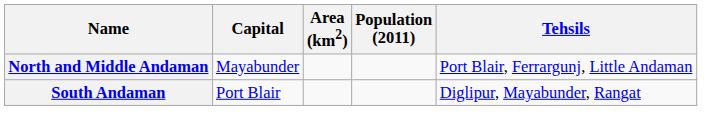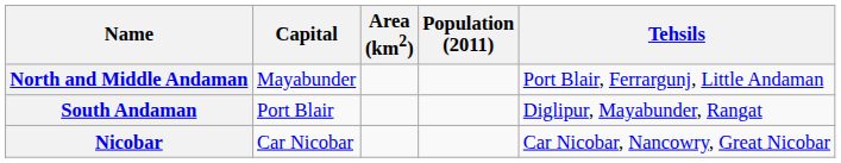 <table class="sortable wikitable">
 <tr>
 <th scope="col">Name</th>
 <th scope="col">Capital</th>
 <th scope="col">Area<br>(km<sup>2</sup>)</th>
 <th scope="col">Population<br>(2011)</th>
 <th scope="col" class=unsortable><a href='#'>Tehsils</a></th>
 </tr>
 <tr>
 <th scope="row"><a href='#'>North and Middle Andaman</a></th>
 <td><a href='#'>Mayabunder</a></td>
 <td align=right></td>
 <td align=right></td>
 <td><a href='#'>Port Blair</a>, <a href='#'>Ferrargunj</a>, <a href='#'>Little Andaman</a></td>
 </tr>
 <tr>
 <th scope="row"><a href='#'>South Andaman</a></th>
 <td><a href='#'>Port Blair</a></td>
 <td align=right></td>
 <td align=right></td>
 <td><a href='#'>Diglipur</a>, <a href='#'>Mayabunder</a>, <a href='#'>Rangat</a></td>
 </tr>
+<tr>
+<th scope="row"><a href='#'>Nicobar</a></th>
+<td><a href='#'>Car Nicobar</a></td>
+<td align=right></td>
+<td align=right></td>
+<td><a href='#'>Car Nicobar</a>, <a href='#'>Nancowry</a>, <a href='#'>Great Nicobar</a></td>
+</tr>
 </table>
